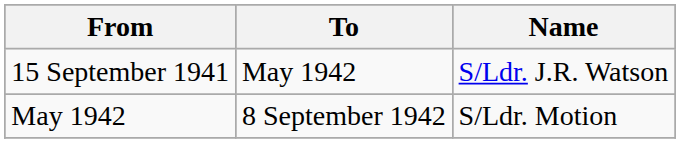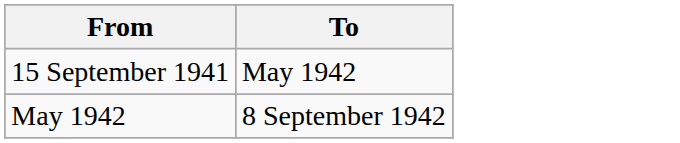 <table class="wikitable">
 <tr>
 <th>From</th>
 <th>To</th>
-<th>Name</th>
 </tr>
 <tr>
 <td>15 September 1941</td>
 <td>May 1942</td>
-<td><a href='#'>S/Ldr.</a> J.R. Watson</td>
 </tr>
 <tr>
 <td>May 1942</td>
 <td>8 September 1942</td>
-<td>S/Ldr. Motion</td>
 </tr>
 </table>
